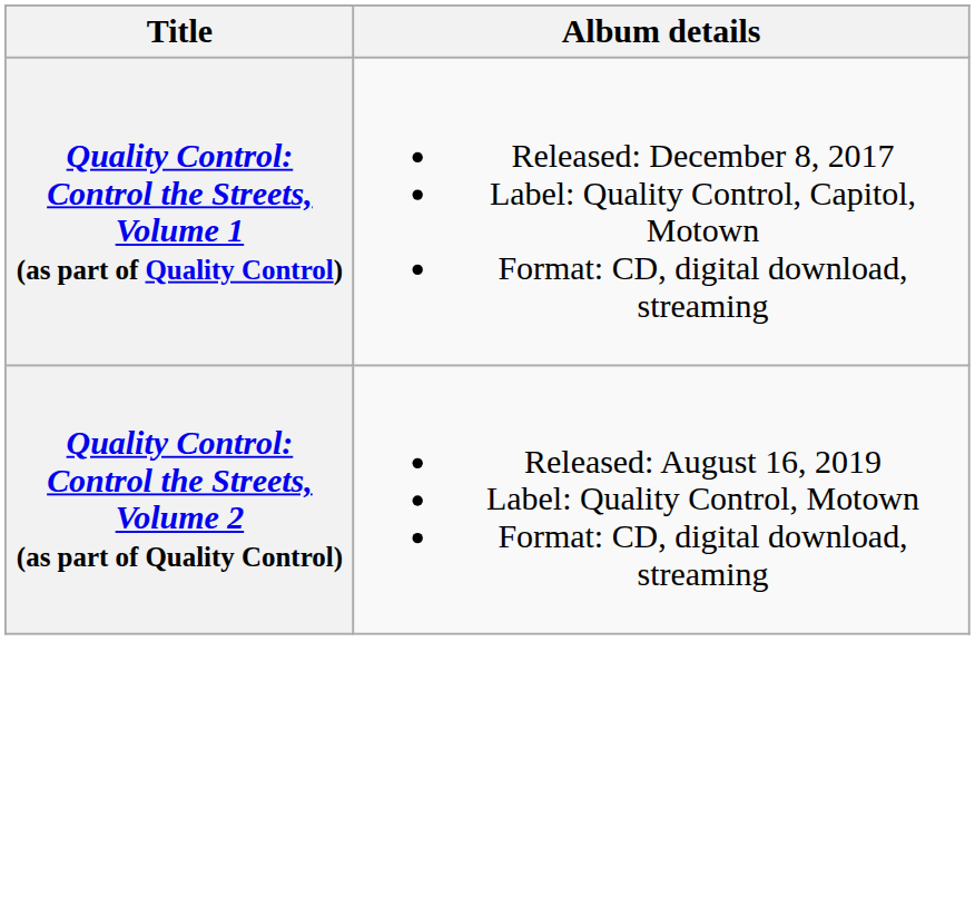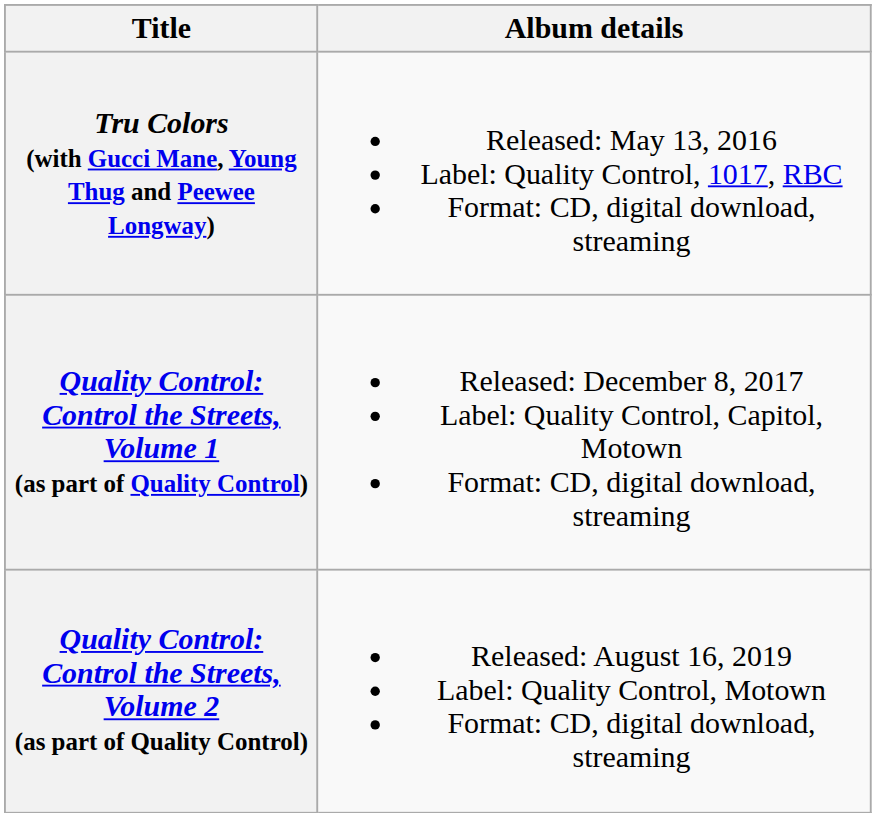 <table class="wikitable plainrowheaders" style="text-align:center;">
 <tr>
 <th scope="col" style="width:10em;">Title</th>
 <th scope="col" style="width:18em;">Album details</th>
+</tr>
+<tr>
+<th scope="row"><em>Tru Colors</em><br><small>(with <a href='#'>Gucci Mane</a>, <a href='#'>Young Thug</a> and <a href='#'>Peewee Longway</a>)</small></th>
+<td><br><ul><li>Released: May 13, 2016</li><li>Label: Quality Control, <a href='#'>1017</a>, <a href='#'>RBC</a></li><li>Format: CD, digital download, streaming</li></ul></td>
 </tr>
 <tr>
 <th scope="row"><em><a href='#'>Quality Control: Control the Streets, Volume 1</a></em><br><small>(as part of <a href='#'>Quality Control</a>)</small></th>
 <td><br><ul><li>Released: December 8, 2017</li><li>Label: Quality Control, Capitol, Motown</li><li>Format: CD, digital download, streaming</li></ul></td>
 </tr>
 <tr>
 <th scope="row"><em><a href='#'>Quality Control: Control the Streets, Volume 2</a></em><br><small>(as part of Quality Control)</small></th>
 <td><br><ul><li>Released: August 16, 2019</li><li>Label: Quality Control, Motown</li><li>Format: CD, digital download, streaming</li></ul></td>
 </tr>
 </table>
